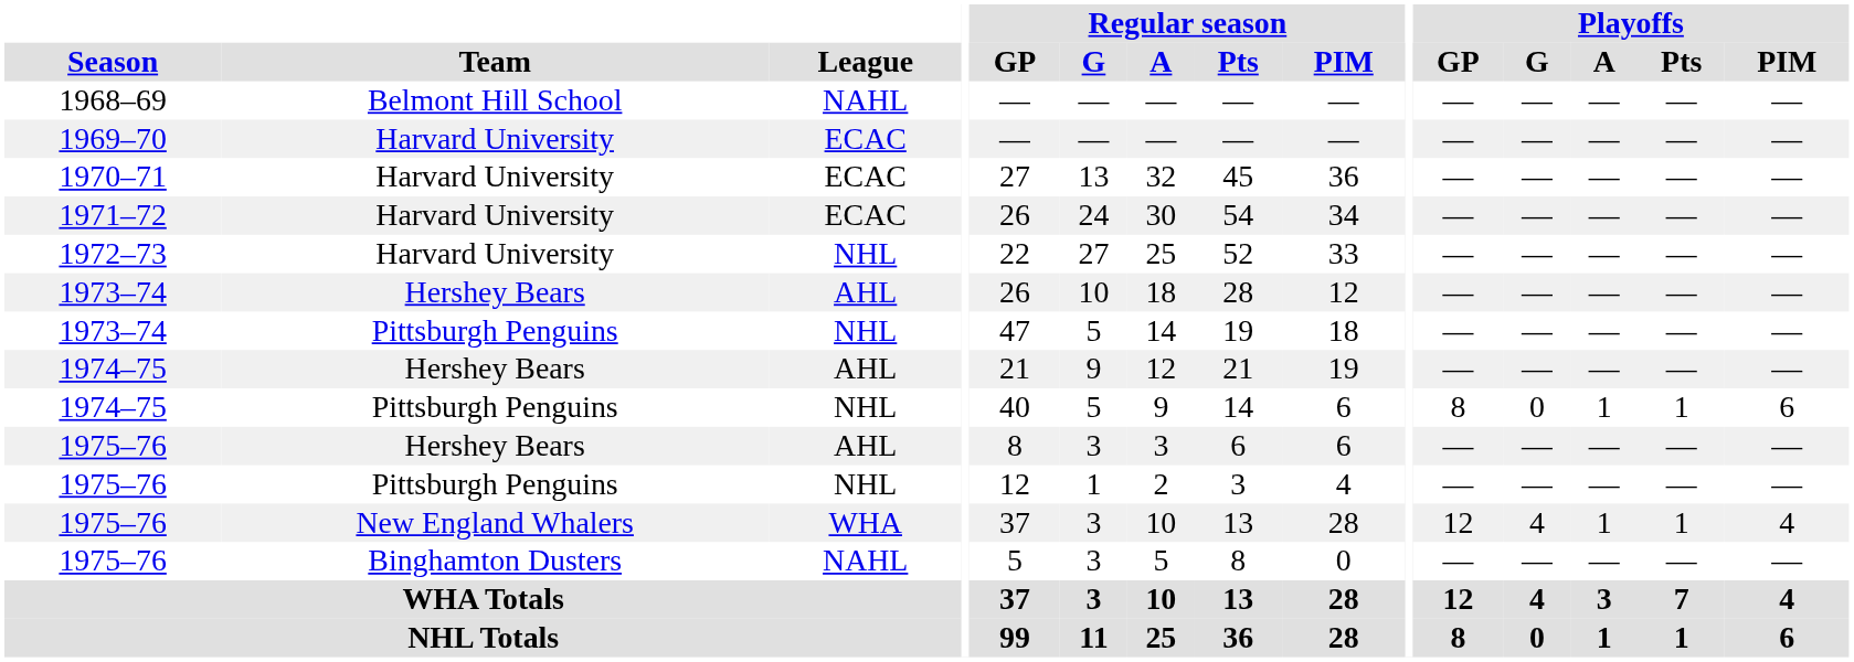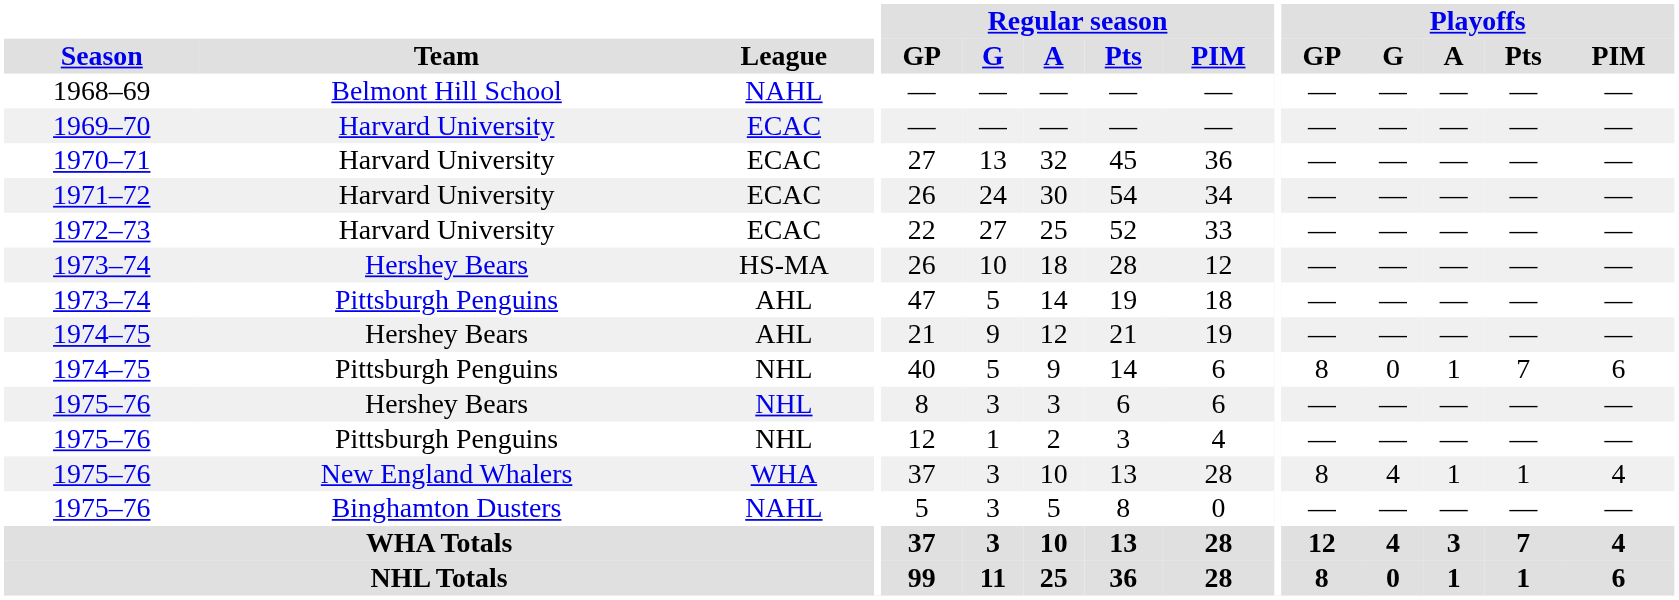 <table border="0" cellpadding="1" cellspacing="0" style="text-align:center; width:60em">
 <tr bgcolor="#e0e0e0">
 <th colspan="3" bgcolor="#ffffff"></th>
 <th rowspan="100" bgcolor="#ffffff"></th>
 <th colspan="5"><a href='#'>Regular season</a></th>
 <th rowspan="100" bgcolor="#ffffff"></th>
 <th colspan="5"><a href='#'>Playoffs</a></th>
 </tr>
 <tr bgcolor="#e0e0e0">
 <th><a href='#'>Season</a></th>
 <th>Team</th>
 <th>League</th>
 <th>GP</th>
 <th><a href='#'>G</a></th>
 <th><a href='#'>A</a></th>
 <th><a href='#'>Pts</a></th>
 <th><a href='#'>PIM</a></th>
 <th>GP</th>
 <th>G</th>
 <th>A</th>
 <th>Pts</th>
 <th>PIM</th>
 </tr>
 <tr>
 <td>1968–69</td>
 <td><a href='#'>Belmont Hill School</a></td>
 <td><a href='#'>NAHL</a></td>
 <td>—</td>
 <td>—</td>
 <td>—</td>
 <td>—</td>
 <td>—</td>
 <td>—</td>
 <td>—</td>
 <td>—</td>
 <td>—</td>
 <td>—</td>
 </tr>
 <tr bgcolor="#f0f0f0">
 <td><a href='#'>1969–70</a></td>
 <td><a href='#'>Harvard University</a></td>
 <td><a href='#'>ECAC</a></td>
 <td>—</td>
 <td>—</td>
 <td>—</td>
 <td>—</td>
 <td>—</td>
 <td>—</td>
 <td>—</td>
 <td>—</td>
 <td>—</td>
 <td>—</td>
 </tr>
 <tr>
 <td><a href='#'>1970–71</a></td>
 <td>Harvard University</td>
 <td>ECAC</td>
 <td>27</td>
 <td>13</td>
 <td>32</td>
 <td>45</td>
 <td>36</td>
 <td>—</td>
 <td>—</td>
 <td>—</td>
 <td>—</td>
 <td>—</td>
 </tr>
 <tr bgcolor="#f0f0f0">
 <td><a href='#'>1971–72</a></td>
 <td>Harvard University</td>
 <td>ECAC</td>
 <td>26</td>
 <td>24</td>
 <td>30</td>
 <td>54</td>
 <td>34</td>
 <td>—</td>
 <td>—</td>
 <td>—</td>
 <td>—</td>
 <td>—</td>
 </tr>
 <tr>
 <td><a href='#'>1972–73</a></td>
 <td>Harvard University</td>
-<td><a href='#'>NHL</a></td>
+<td>ECAC</td>
 <td>22</td>
 <td>27</td>
 <td>25</td>
 <td>52</td>
 <td>33</td>
 <td>—</td>
 <td>—</td>
 <td>—</td>
 <td>—</td>
 <td>—</td>
 </tr>
 <tr bgcolor="#f0f0f0">
 <td><a href='#'>1973–74</a></td>
 <td><a href='#'>Hershey Bears</a></td>
-<td><a href='#'>AHL</a></td>
+<td>HS-MA</td>
 <td>26</td>
 <td>10</td>
 <td>18</td>
 <td>28</td>
 <td>12</td>
 <td>—</td>
 <td>—</td>
 <td>—</td>
 <td>—</td>
 <td>—</td>
 </tr>
 <tr>
 <td><a href='#'>1973–74</a></td>
 <td><a href='#'>Pittsburgh Penguins</a></td>
-<td><a href='#'>NHL</a></td>
+<td>AHL</td>
 <td>47</td>
 <td>5</td>
 <td>14</td>
 <td>19</td>
 <td>18</td>
 <td>—</td>
 <td>—</td>
 <td>—</td>
 <td>—</td>
 <td>—</td>
 </tr>
 <tr bgcolor="#f0f0f0">
 <td><a href='#'>1974–75</a></td>
 <td>Hershey Bears</td>
 <td>AHL</td>
 <td>21</td>
 <td>9</td>
 <td>12</td>
 <td>21</td>
 <td>19</td>
 <td>—</td>
 <td>—</td>
 <td>—</td>
 <td>—</td>
 <td>—</td>
 </tr>
 <tr>
 <td><a href='#'>1974–75</a></td>
 <td>Pittsburgh Penguins</td>
 <td>NHL</td>
 <td>40</td>
 <td>5</td>
 <td>9</td>
 <td>14</td>
 <td>6</td>
 <td>8</td>
 <td>0</td>
 <td>1</td>
-<td>1</td>
+<td>7</td>
 <td>6</td>
 </tr>
 <tr bgcolor="#f0f0f0">
 <td><a href='#'>1975–76</a></td>
 <td>Hershey Bears</td>
-<td>AHL</td>
+<td><a href='#'>NHL</a></td>
 <td>8</td>
 <td>3</td>
 <td>3</td>
 <td>6</td>
 <td>6</td>
 <td>—</td>
 <td>—</td>
 <td>—</td>
 <td>—</td>
 <td>—</td>
 </tr>
 <tr>
 <td><a href='#'>1975–76</a></td>
 <td>Pittsburgh Penguins</td>
 <td>NHL</td>
 <td>12</td>
 <td>1</td>
 <td>2</td>
 <td>3</td>
 <td>4</td>
 <td>—</td>
 <td>—</td>
 <td>—</td>
 <td>—</td>
 <td>—</td>
 </tr>
 <tr bgcolor="#f0f0f0">
 <td><a href='#'>1975–76</a></td>
 <td><a href='#'>New England Whalers</a></td>
 <td><a href='#'>WHA</a></td>
 <td>37</td>
 <td>3</td>
 <td>10</td>
 <td>13</td>
 <td>28</td>
-<td>12</td>
+<td>8</td>
 <td>4</td>
 <td>1</td>
 <td>1</td>
 <td>4</td>
 </tr>
 <tr>
 <td><a href='#'>1975–76</a></td>
 <td><a href='#'>Binghamton Dusters</a></td>
 <td><a href='#'>NAHL</a></td>
 <td>5</td>
 <td>3</td>
 <td>5</td>
 <td>8</td>
 <td>0</td>
 <td>—</td>
 <td>—</td>
 <td>—</td>
 <td>—</td>
 <td>—</td>
 </tr>
 <tr bgcolor="#e0e0e0">
 <th colspan="3">WHA Totals</th>
 <th>37</th>
 <th>3</th>
 <th>10</th>
 <th>13</th>
 <th>28</th>
 <th>12</th>
 <th>4</th>
 <th>3</th>
 <th>7</th>
 <th>4</th>
 </tr>
 <tr bgcolor="#e0e0e0">
 <th colspan="3">NHL Totals</th>
 <th>99</th>
 <th>11</th>
 <th>25</th>
 <th>36</th>
 <th>28</th>
 <th>8</th>
 <th>0</th>
 <th>1</th>
 <th>1</th>
 <th>6</th>
 </tr>
 </table>
